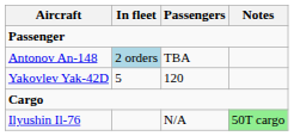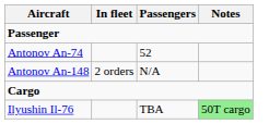 <table class="wikitable">
 <tr>
 <th>Aircraft</th>
 <th>In fleet</th>
 <th>Passengers</th>
 <th>Notes</th>
 </tr>
 <tr>
 <td colspan="4"><strong>Passenger</strong></td>
 </tr>
 <tr>
-<td><a href='#'>Antonov An-148</a></td>
-<td style="background: lightblue;">2 orders</td>
-<td>TBA</td>
+<td><a href='#'>Antonov An-74</a></td>
+<td></td>
+<td>52</td>
 <td></td>
 </tr>
 <tr>
-<td><a href='#'>Yakovlev Yak-42D</a></td>
-<td>5</td>
-<td>120</td>
+<td><a href='#'>Antonov An-148</a></td>
+<td>2 orders</td>
+<td>N/A</td>
 <td></td>
 </tr>
 <tr>
 <td colspan="4"><strong>Cargo</strong></td>
 </tr>
 <tr>
 <td><a href='#'>Ilyushin Il-76</a></td>
 <td></td>
-<td>N/A</td>
+<td>TBA</td>
 <td style="background: lightgreen;">50T cargo</td>
 </tr>
 </table>
